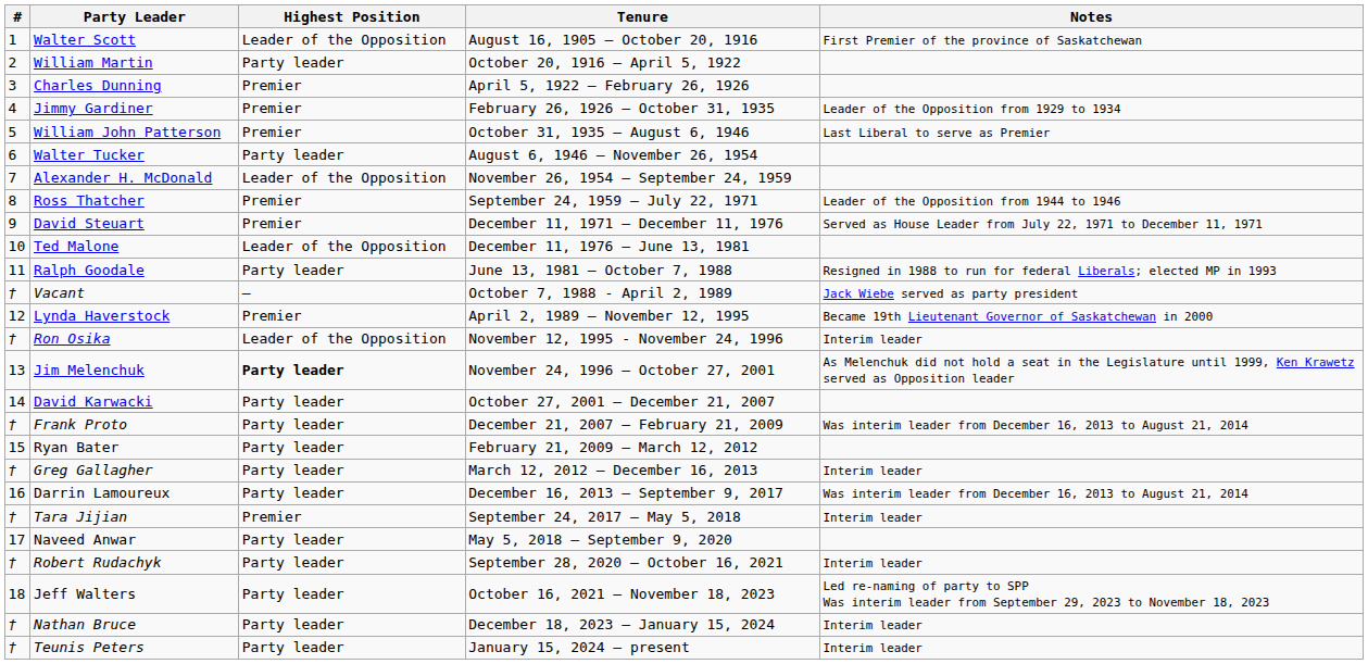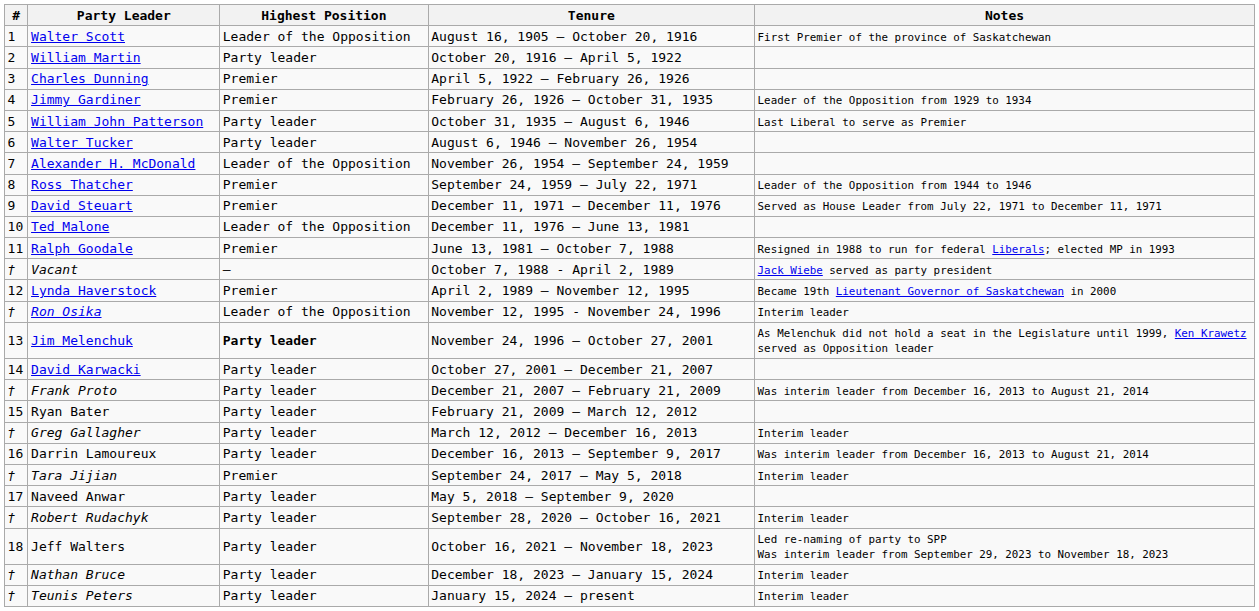 <table class="wikitable">
 <tr>
 <th>#</th>
 <th>Party Leader</th>
 <th>Highest Position</th>
 <th>Tenure</th>
 <th style="width: 40%">Notes</th>
 </tr>
 <tr>
 <td>1</td>
 <td><a href='#'>Walter Scott</a></td>
 <td>Leader of the Opposition</td>
 <td>August 16, 1905 – October 20, 1916</td>
 <td><small>First Premier of the province of Saskatchewan</small></td>
 </tr>
 <tr>
 <td>2</td>
 <td><a href='#'>William Martin</a></td>
 <td>Party leader</td>
 <td>October 20, 1916 – April 5, 1922</td>
 <td></td>
 </tr>
 <tr>
 <td>3</td>
 <td><a href='#'>Charles Dunning</a></td>
 <td>Premier</td>
 <td>April 5, 1922 – February 26, 1926</td>
 <td></td>
 </tr>
 <tr>
 <td>4</td>
 <td><a href='#'>Jimmy Gardiner</a></td>
 <td>Premier</td>
 <td>February 26, 1926 – October 31, 1935</td>
 <td><small>Leader of the Opposition from 1929 to 1934</small></td>
 </tr>
 <tr>
 <td>5</td>
 <td><a href='#'>William John Patterson</a></td>
-<td>Premier</td>
+<td>Party leader</td>
 <td>October 31, 1935 – August 6, 1946</td>
 <td><small>Last Liberal to serve as Premier</small></td>
 </tr>
 <tr>
 <td>6</td>
 <td><a href='#'>Walter Tucker</a></td>
 <td>Party leader</td>
 <td>August 6, 1946 – November 26, 1954</td>
 <td></td>
 </tr>
 <tr>
 <td>7</td>
 <td><a href='#'>Alexander H. McDonald</a></td>
 <td>Leader of the Opposition</td>
 <td>November 26, 1954 – September 24, 1959</td>
 <td></td>
 </tr>
 <tr>
 <td>8</td>
 <td><a href='#'>Ross Thatcher</a></td>
 <td>Premier</td>
 <td>September 24, 1959 – July 22, 1971</td>
 <td><small>Leader of the Opposition from 1944 to 1946</small></td>
 </tr>
 <tr>
 <td>9</td>
 <td><a href='#'>David Steuart</a></td>
 <td>Premier</td>
 <td>December 11, 1971 – December 11, 1976</td>
 <td><small>Served as House Leader from July 22, 1971 to December 11, 1971</small></td>
 </tr>
 <tr>
 <td>10</td>
 <td><a href='#'>Ted Malone</a></td>
 <td>Leader of the Opposition</td>
 <td>December 11, 1976 – June 13, 1981</td>
 <td></td>
 </tr>
 <tr>
 <td>11</td>
 <td><a href='#'>Ralph Goodale</a></td>
-<td>Party leader</td>
+<td>Premier</td>
 <td>June 13, 1981 – October 7, 1988</td>
 <td><small>Resigned in 1988 to run for federal <a href='#'>Liberals</a>; elected MP in 1993</small></td>
 </tr>
 <tr>
 <td><em>†</em></td>
 <td><em>Vacant</em></td>
 <td>—</td>
 <td>October 7, 1988 - April 2, 1989</td>
 <td><small><a href='#'>Jack Wiebe</a> served as party president</small></td>
 </tr>
 <tr>
 <td>12</td>
 <td><a href='#'>Lynda Haverstock</a></td>
 <td>Premier</td>
 <td>April 2, 1989 – November 12, 1995</td>
 <td><small>Became 19th <a href='#'>Lieutenant Governor of Saskatchewan</a> in 2000</small></td>
 </tr>
 <tr>
 <td><em>†</em></td>
 <td><em><a href='#'>Ron Osika</a></em></td>
 <td>Leader of the Opposition</td>
 <td>November 12, 1995 - November 24, 1996</td>
 <td><small>Interim leader</small></td>
 </tr>
 <tr>
 <td>13</td>
 <td><a href='#'>Jim Melenchuk</a></td>
 <td><strong>Party leader</strong></td>
 <td>November 24, 1996 – October 27, 2001</td>
 <td><small>As Melenchuk did not hold a seat in the Legislature until 1999, <a href='#'>Ken Krawetz</a> served as Opposition leader</small></td>
 </tr>
 <tr>
 <td>14</td>
 <td><a href='#'>David Karwacki</a></td>
 <td>Party leader</td>
 <td>October 27, 2001 – December 21, 2007</td>
 <td></td>
 </tr>
 <tr>
 <td><em>†</em></td>
 <td><em>Frank Proto</em></td>
 <td>Party leader</td>
 <td>December 21, 2007 – February 21, 2009</td>
 <td><small>Was interim leader from December 16, 2013 to August 21, 2014</small></td>
 </tr>
 <tr>
 <td>15</td>
 <td>Ryan Bater</td>
 <td>Party leader</td>
 <td>February 21, 2009 – March 12, 2012</td>
 <td></td>
 </tr>
 <tr>
 <td><em>†</em></td>
 <td><em>Greg Gallagher</em></td>
 <td>Party leader</td>
 <td>March 12, 2012 – December 16, 2013</td>
 <td><small>Interim leader</small></td>
 </tr>
 <tr>
 <td>16</td>
 <td>Darrin Lamoureux</td>
 <td>Party leader</td>
 <td>December 16, 2013 – September 9, 2017</td>
 <td><small>Was interim leader from December 16, 2013 to August 21, 2014</small></td>
 </tr>
 <tr>
 <td><em>†</em></td>
 <td><em>Tara Jijian</em></td>
 <td>Premier</td>
 <td>September 24, 2017 – May 5, 2018</td>
 <td><small>Interim leader</small></td>
 </tr>
 <tr>
 <td>17</td>
 <td>Naveed Anwar</td>
 <td>Party leader</td>
 <td>May 5, 2018 – September 9, 2020</td>
 <td></td>
 </tr>
 <tr>
 <td><em>†</em></td>
 <td><em>Robert Rudachyk</em></td>
 <td>Party leader</td>
 <td>September 28, 2020 – October 16, 2021</td>
 <td><small>Interim leader</small></td>
 </tr>
 <tr>
 <td>18</td>
 <td>Jeff Walters</td>
 <td>Party leader</td>
 <td>October 16, 2021 – November 18, 2023</td>
 <td><small>Led re-naming of party to SPP</small><br><small>Was interim leader from September 29, 2023 to November 18, 2023</small></td>
 </tr>
 <tr>
 <td><em>†</em></td>
 <td><em>Nathan Bruce</em></td>
 <td>Party leader</td>
 <td>December 18, 2023 – January 15, 2024</td>
 <td><small>Interim leader</small></td>
 </tr>
 <tr>
 <td><em>†</em></td>
 <td><em>Teunis Peters</em></td>
 <td>Party leader</td>
 <td>January 15, 2024 – present</td>
 <td><small>Interim leader</small></td>
 </tr>
 </table>
